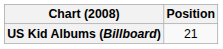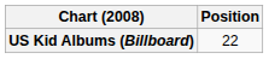 <table class="wikitable plainrowheaders" style="text-align:center">
 <tr>
 <th scope="col">Chart (2008)</th>
 <th scope="col">Position</th>
 </tr>
 <tr>
 <th scope="row">US Kid Albums (<em>Billboard</em>)</th>
-<td>21</td>
+<td>22</td>
 </tr>
 </table>
